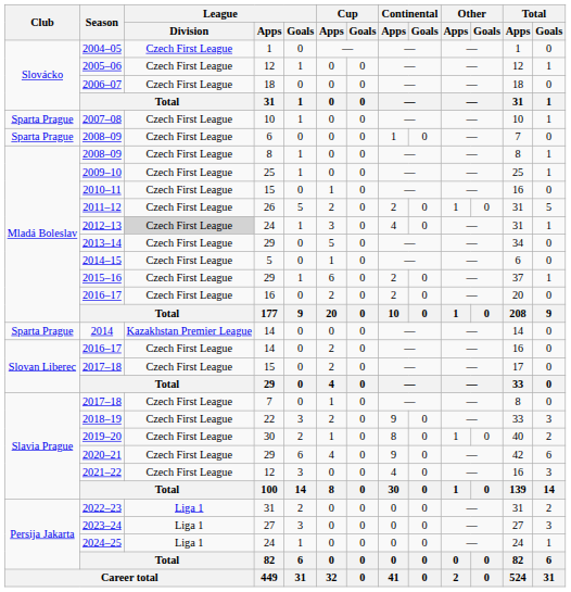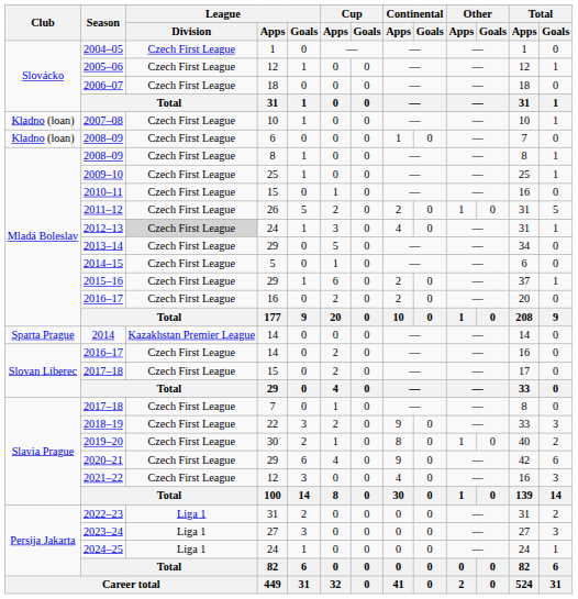 <table class="wikitable" style="text-align:center">
 <tr>
 <th rowspan="2">Club</th>
 <th rowspan="2">Season</th>
 <th colspan="3">League</th>
 <th colspan="2">Cup</th>
 <th colspan="2">Continental</th>
 <th colspan="2">Other</th>
 <th colspan="2">Total</th>
 </tr>
 <tr>
 <th>Division</th>
 <th>Apps</th>
 <th>Goals</th>
 <th>Apps</th>
 <th>Goals</th>
 <th>Apps</th>
 <th>Goals</th>
 <th>Apps</th>
 <th>Goals</th>
 <th>Apps</th>
 <th>Goals</th>
 </tr>
 <tr>
 <td rowspan="4"><a href='#'>Slovácko</a></td>
 <td><a href='#'>2004–05</a></td>
 <td><a href='#'>Czech First League</a></td>
 <td>1</td>
 <td>0</td>
 <td colspan="2">—</td>
 <td colspan="2">—</td>
 <td colspan="2">—</td>
 <td>1</td>
 <td>0</td>
 </tr>
 <tr>
 <td><a href='#'>2005–06</a></td>
 <td>Czech First League</td>
 <td>12</td>
 <td>1</td>
 <td>0</td>
 <td>0</td>
 <td colspan="2">—</td>
 <td colspan="2">—</td>
 <td>12</td>
 <td>1</td>
 </tr>
 <tr>
 <td><a href='#'>2006–07</a></td>
 <td>Czech First League</td>
 <td>18</td>
 <td>0</td>
 <td>0</td>
 <td>0</td>
 <td colspan="2">—</td>
 <td colspan="2">—</td>
 <td>18</td>
 <td>0</td>
 </tr>
 <tr>
 <th colspan="2">Total</th>
 <th>31</th>
 <th>1</th>
 <th>0</th>
 <th>0</th>
 <th colspan="2">—</th>
 <th colspan="2">—</th>
 <th>31</th>
 <th>1</th>
 </tr>
 <tr>
-<td><a href='#'>Sparta Prague</a></td>
+<td><a href='#'>Kladno</a> (loan)</td>
 <td><a href='#'>2007–08</a></td>
 <td>Czech First League</td>
 <td>10</td>
 <td>1</td>
 <td>0</td>
 <td>0</td>
 <td colspan="2">—</td>
 <td colspan="2">—</td>
 <td>10</td>
 <td>1</td>
 </tr>
 <tr>
-<td><a href='#'>Sparta Prague</a></td>
+<td><a href='#'>Kladno</a> (loan)</td>
 <td><a href='#'>2008–09</a></td>
 <td>Czech First League</td>
 <td>6</td>
 <td>0</td>
 <td>0</td>
 <td>0</td>
 <td>1</td>
 <td>0</td>
 <td colspan="2">—</td>
 <td>7</td>
 <td>0</td>
 </tr>
 <tr>
 <td rowspan="10"><a href='#'>Mladá Boleslav</a></td>
 <td><a href='#'>2008–09</a></td>
 <td>Czech First League</td>
 <td>8</td>
 <td>1</td>
 <td>0</td>
 <td>0</td>
 <td colspan="2">—</td>
 <td colspan="2">—</td>
 <td>8</td>
 <td>1</td>
 </tr>
 <tr>
 <td><a href='#'>2009–10</a></td>
 <td>Czech First League</td>
 <td>25</td>
 <td>1</td>
 <td>0</td>
 <td>0</td>
 <td colspan="2">—</td>
 <td colspan="2">—</td>
 <td>25</td>
 <td>1</td>
 </tr>
 <tr>
 <td><a href='#'>2010–11</a></td>
 <td>Czech First League</td>
 <td>15</td>
 <td>0</td>
 <td>1</td>
 <td>0</td>
 <td colspan="2">—</td>
 <td colspan="2">—</td>
 <td>16</td>
 <td>0</td>
 </tr>
 <tr>
 <td><a href='#'>2011–12</a></td>
 <td>Czech First League</td>
 <td>26</td>
 <td>5</td>
 <td>2</td>
 <td>0</td>
 <td>2</td>
 <td>0</td>
 <td>1</td>
 <td>0</td>
 <td>31</td>
 <td>5</td>
 </tr>
 <tr>
 <td><a href='#'>2012–13</a></td>
 <td style="background: lightgrey;">Czech First League</td>
 <td>24</td>
 <td>1</td>
 <td>3</td>
 <td>0</td>
 <td>4</td>
 <td>0</td>
 <td colspan="2">—</td>
 <td>31</td>
 <td>1</td>
 </tr>
 <tr>
 <td><a href='#'>2013–14</a></td>
 <td>Czech First League</td>
 <td>29</td>
 <td>0</td>
 <td>5</td>
 <td>0</td>
 <td colspan="2">—</td>
 <td colspan="2">—</td>
 <td>34</td>
 <td>0</td>
 </tr>
 <tr>
 <td><a href='#'>2014–15</a></td>
 <td>Czech First League</td>
 <td>5</td>
 <td>0</td>
 <td>1</td>
 <td>0</td>
 <td colspan="2">—</td>
 <td colspan="2">—</td>
 <td>6</td>
 <td>0</td>
 </tr>
 <tr>
 <td><a href='#'>2015–16</a></td>
 <td>Czech First League</td>
 <td>29</td>
 <td>1</td>
 <td>6</td>
 <td>0</td>
 <td>2</td>
 <td>0</td>
 <td colspan="2">—</td>
 <td>37</td>
 <td>1</td>
 </tr>
 <tr>
 <td><a href='#'>2016–17</a></td>
 <td>Czech First League</td>
 <td>16</td>
 <td>0</td>
 <td>2</td>
 <td>0</td>
 <td>2</td>
 <td>0</td>
 <td colspan="2">—</td>
 <td>20</td>
 <td>0</td>
 </tr>
 <tr>
 <th colspan="2">Total</th>
 <th>177</th>
 <th>9</th>
 <th>20</th>
 <th>0</th>
 <th>10</th>
 <th>0</th>
 <th>1</th>
 <th>0</th>
 <th>208</th>
 <th>9</th>
 </tr>
 <tr>
 <td><a href='#'>Sparta Prague</a></td>
 <td><a href='#'>2014</a></td>
 <td><a href='#'>Kazakhstan Premier League</a></td>
 <td>14</td>
 <td>0</td>
 <td>0</td>
 <td>0</td>
 <td colspan="2">—</td>
 <td colspan="2">—</td>
 <td>14</td>
 <td>0</td>
 </tr>
 <tr>
 <td rowspan="3"><a href='#'>Slovan Liberec</a></td>
 <td><a href='#'>2016–17</a></td>
 <td>Czech First League</td>
 <td>14</td>
 <td>0</td>
 <td>2</td>
 <td>0</td>
 <td colspan="2">—</td>
 <td colspan="2">—</td>
 <td>16</td>
 <td>0</td>
 </tr>
 <tr>
 <td><a href='#'>2017–18</a></td>
 <td>Czech First League</td>
 <td>15</td>
 <td>0</td>
 <td>2</td>
 <td>0</td>
 <td colspan="2">—</td>
 <td colspan="2">—</td>
 <td>17</td>
 <td>0</td>
 </tr>
 <tr>
 <th colspan="2">Total</th>
 <th>29</th>
 <th>0</th>
 <th>4</th>
 <th>0</th>
 <th colspan="2">—</th>
 <th colspan="2">—</th>
 <th>33</th>
 <th>0</th>
 </tr>
 <tr>
 <td rowspan="6"><a href='#'>Slavia Prague</a></td>
 <td><a href='#'>2017–18</a></td>
 <td>Czech First League</td>
 <td>7</td>
 <td>0</td>
 <td>1</td>
 <td>0</td>
 <td colspan="2">—</td>
 <td colspan="2">—</td>
 <td>8</td>
 <td>0</td>
 </tr>
 <tr>
 <td><a href='#'>2018–19</a></td>
 <td>Czech First League</td>
 <td>22</td>
 <td>3</td>
 <td>2</td>
 <td>0</td>
 <td>9</td>
 <td>0</td>
 <td colspan="2">—</td>
 <td>33</td>
 <td>3</td>
 </tr>
 <tr>
 <td><a href='#'>2019–20</a></td>
 <td>Czech First League</td>
 <td>30</td>
 <td>2</td>
 <td>1</td>
 <td>0</td>
 <td>8</td>
 <td>0</td>
 <td>1</td>
 <td>0</td>
 <td>40</td>
 <td>2</td>
 </tr>
 <tr>
 <td><a href='#'>2020–21</a></td>
 <td>Czech First League</td>
 <td>29</td>
 <td>6</td>
 <td>4</td>
 <td>0</td>
 <td>9</td>
 <td>0</td>
 <td colspan="2">—</td>
 <td>42</td>
 <td>6</td>
 </tr>
 <tr>
 <td><a href='#'>2021–22</a></td>
 <td>Czech First League</td>
 <td>12</td>
 <td>3</td>
 <td>0</td>
 <td>0</td>
 <td>4</td>
 <td>0</td>
 <td colspan="2">—</td>
 <td>16</td>
 <td>3</td>
 </tr>
 <tr>
 <th colspan="2">Total</th>
 <th>100</th>
 <th>14</th>
 <th>8</th>
 <th>0</th>
 <th>30</th>
 <th>0</th>
 <th>1</th>
 <th>0</th>
 <th>139</th>
 <th>14</th>
 </tr>
 <tr>
 <td rowspan="4" valign="center"><a href='#'>Persija Jakarta</a></td>
 <td><a href='#'>2022–23</a></td>
 <td rowspan="1" valign="center"><a href='#'>Liga 1</a></td>
 <td>31</td>
 <td>2</td>
 <td>0</td>
 <td>0</td>
 <td>0</td>
 <td>0</td>
 <td colspan="2">—</td>
 <td>31</td>
 <td>2</td>
 </tr>
 <tr>
 <td><a href='#'>2023–24</a></td>
 <td rowspan="1" valign="center">Liga 1</td>
 <td>27</td>
 <td>3</td>
 <td>0</td>
 <td>0</td>
 <td>0</td>
 <td>0</td>
 <td colspan="2">—</td>
 <td>27</td>
 <td>3</td>
 </tr>
 <tr>
 <td><a href='#'>2024–25</a></td>
 <td rowspan="1" valign="center">Liga 1</td>
 <td>24</td>
 <td>1</td>
 <td>0</td>
 <td>0</td>
 <td>0</td>
 <td>0</td>
 <td colspan="2">—</td>
 <td>24</td>
 <td>1</td>
 </tr>
 <tr>
 <th colspan="2">Total</th>
 <th>82</th>
 <th>6</th>
 <th>0</th>
 <th>0</th>
 <th>0</th>
 <th>0</th>
 <th>0</th>
 <th>0</th>
 <th>82</th>
 <th>6</th>
 </tr>
 <tr>
 <th colspan="3">Career total</th>
 <th>449</th>
 <th>31</th>
 <th>32</th>
 <th>0</th>
 <th>41</th>
 <th>0</th>
 <th>2</th>
 <th>0</th>
 <th>524</th>
 <th>31</th>
 </tr>
 </table>
